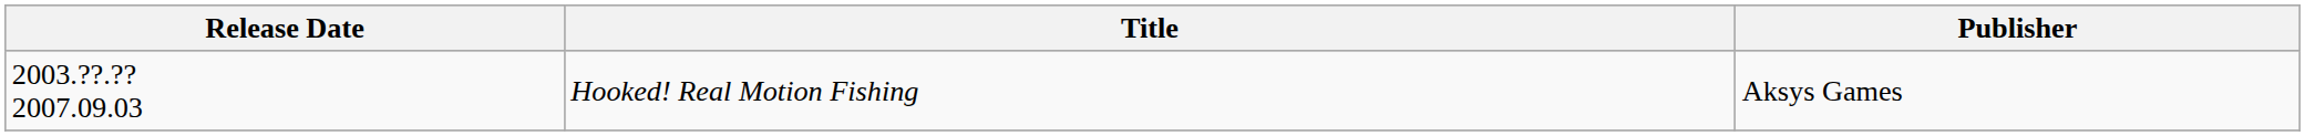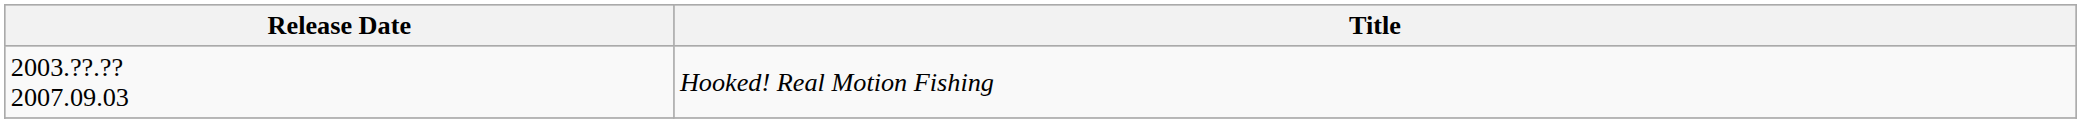 <table class="wikitable" style="width:100%;">
 <tr>
 <th>Release Date</th>
 <th>Title</th>
-<th>Publisher</th>
 </tr>
 <tr>
 <td>2003.??.?? <br>2007.09.03 </td>
 <td><em>Hooked! Real Motion Fishing</em></td>
-<td>Aksys Games</td>
 </tr>
 </table>
